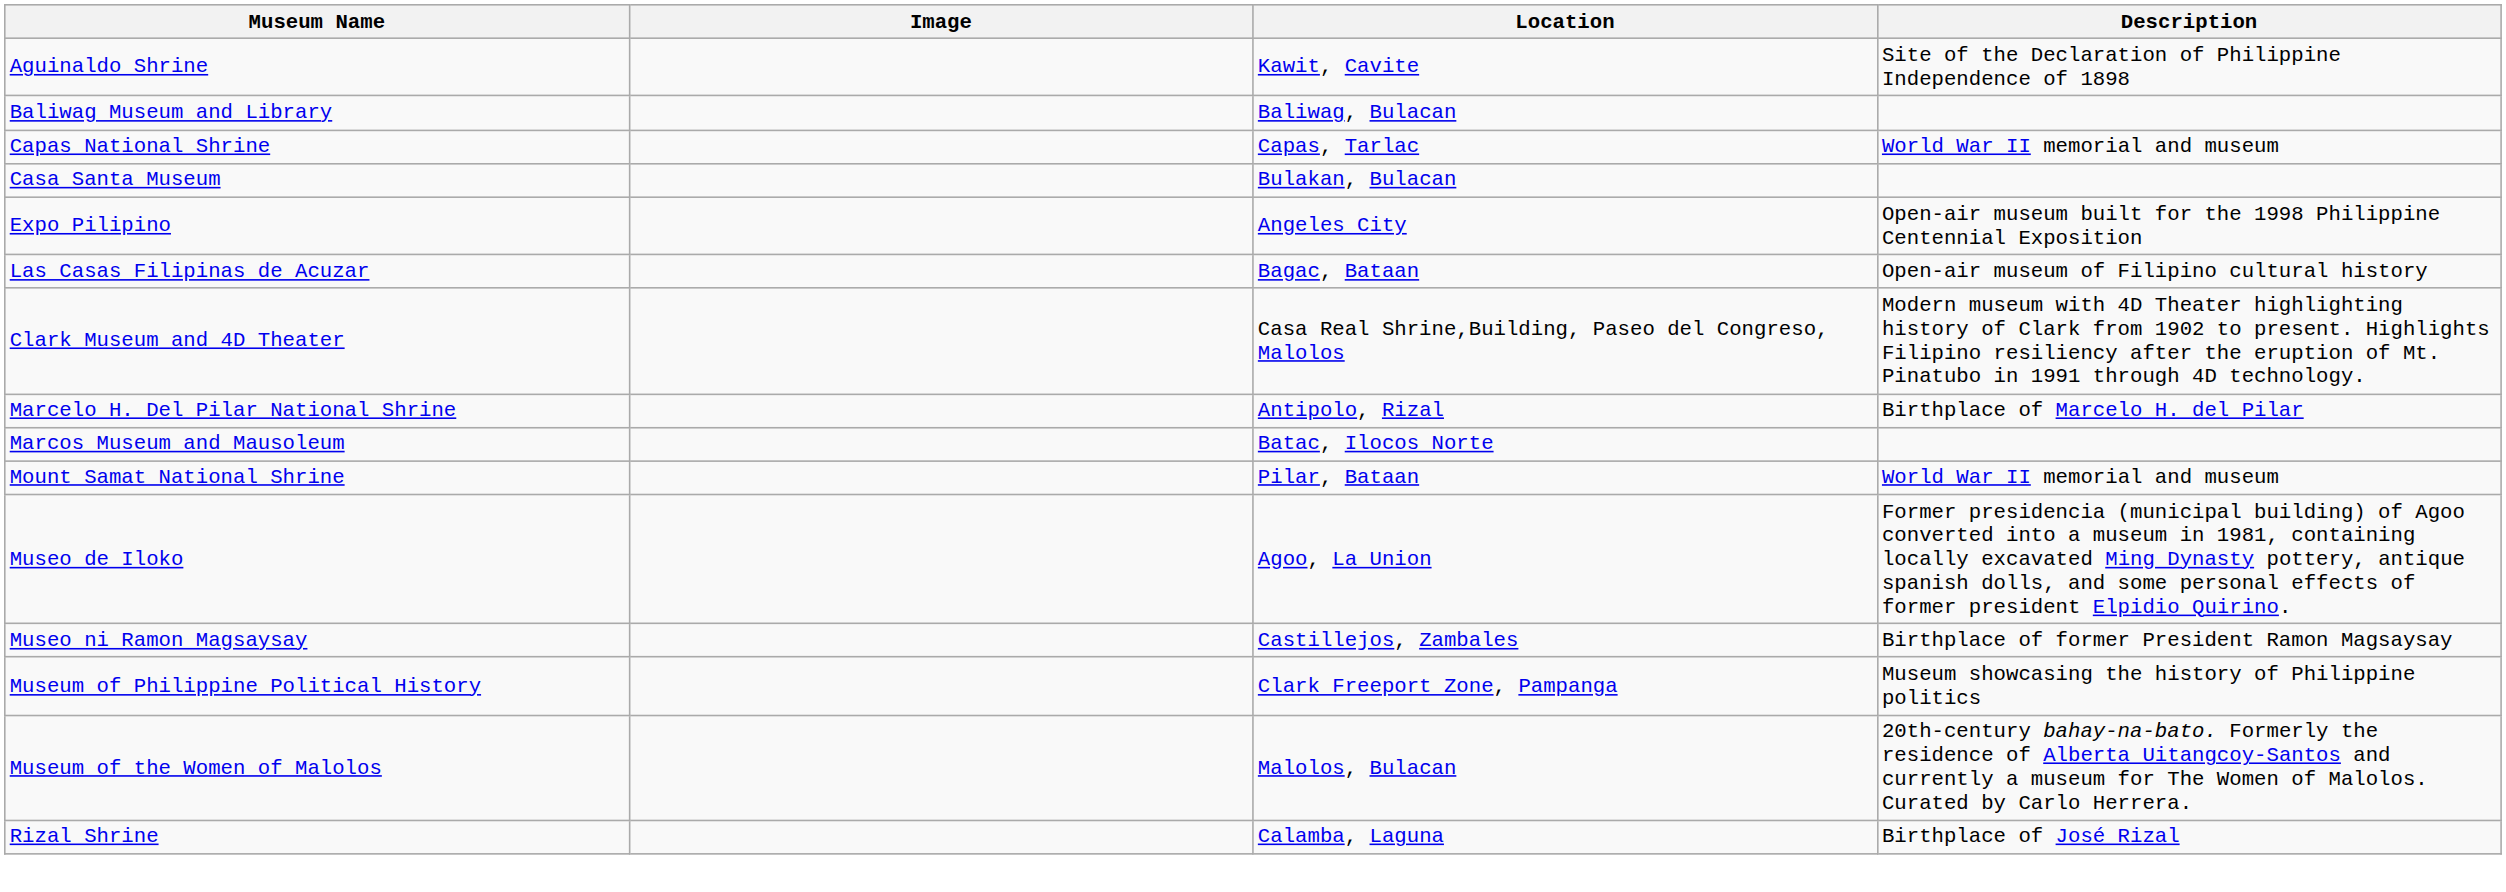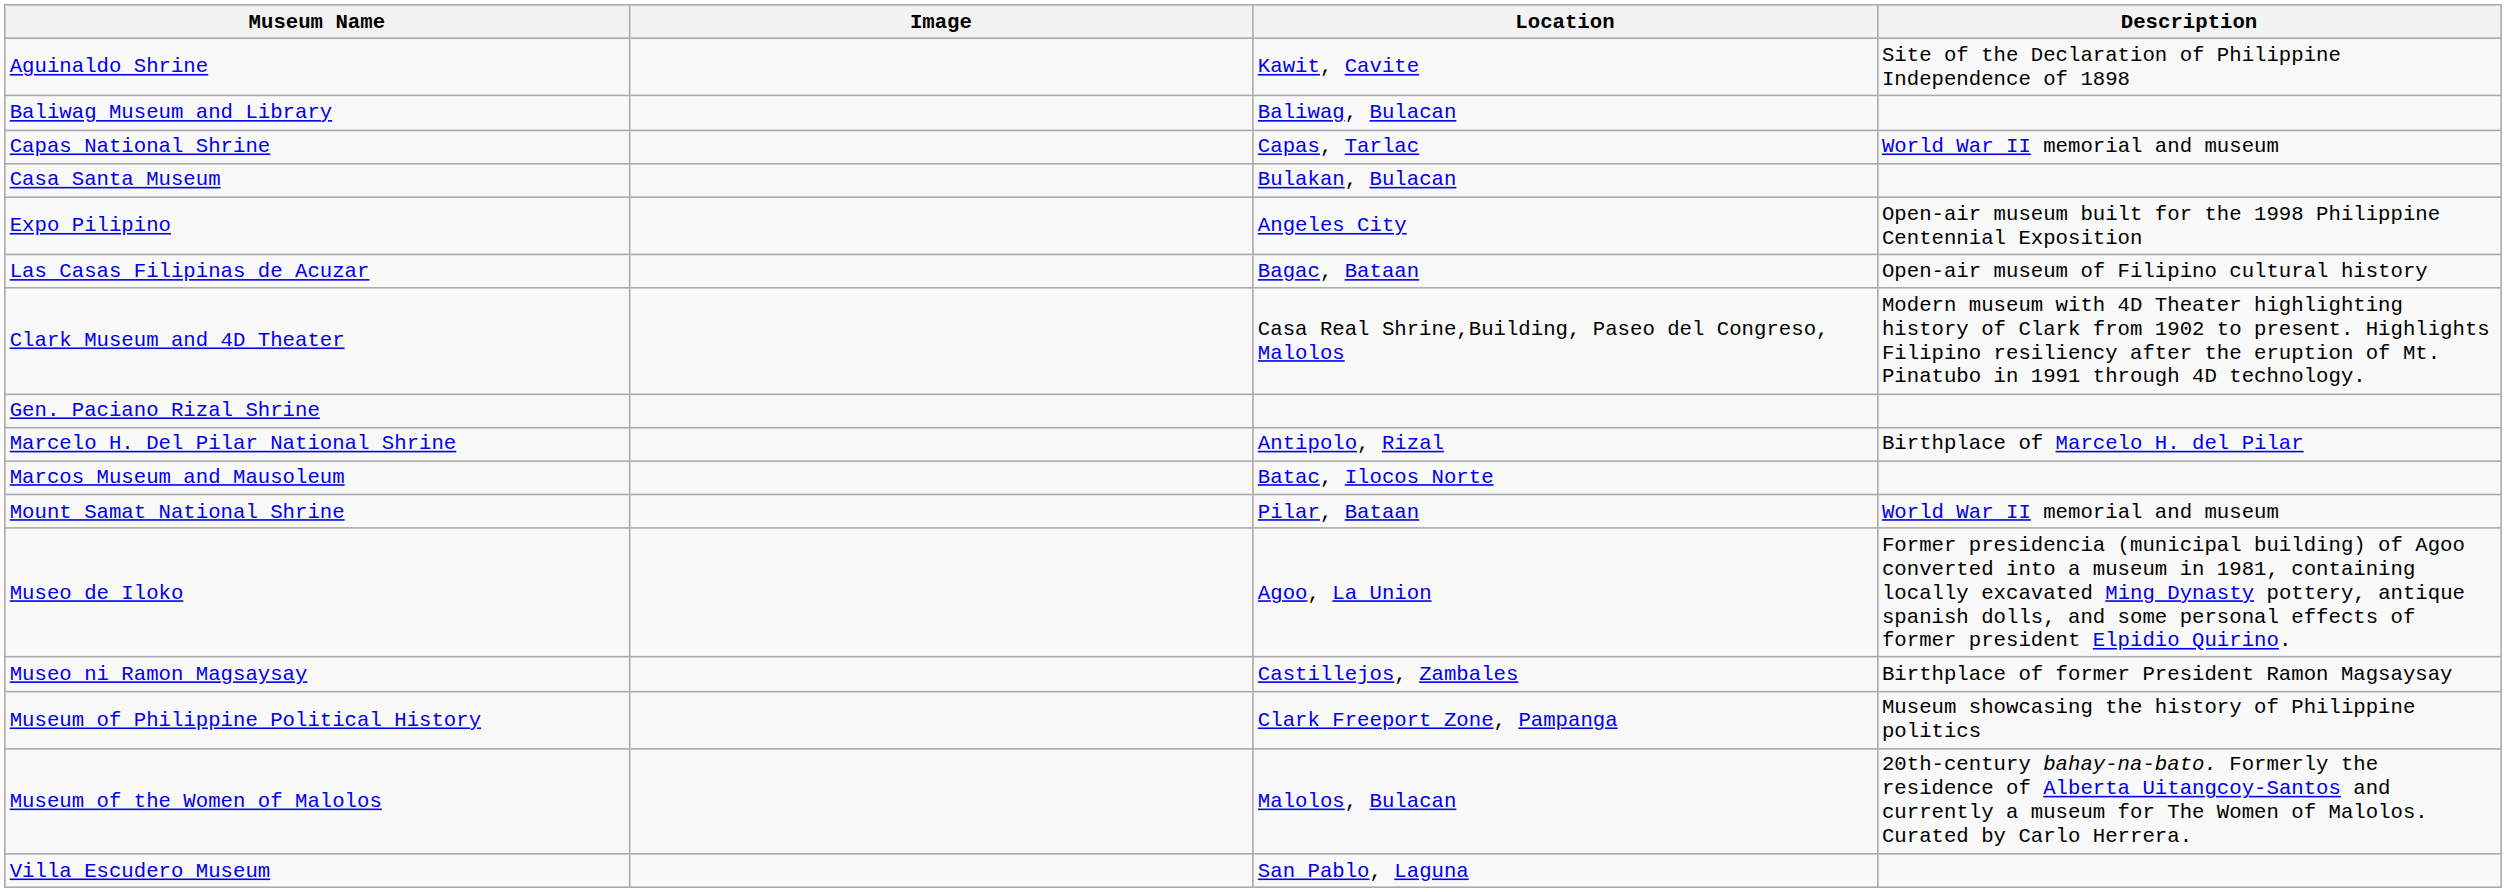 <table class="wikitable sortable">
 <tr>
 <th style="width:20%;">Museum Name</th>
 <th style="width:20%;">Image</th>
 <th style="width:20%;">Location</th>
 <th style="width:20%;">Description</th>
 </tr>
 <tr>
 <td><a href='#'>Aguinaldo Shrine</a></td>
 <td></td>
 <td><a href='#'>Kawit</a>, <a href='#'>Cavite</a></td>
 <td>Site of the Declaration of Philippine Independence of 1898</td>
 </tr>
 <tr>
 <td><a href='#'>Baliwag Museum and Library</a></td>
 <td></td>
 <td><a href='#'>Baliwag</a>, <a href='#'>Bulacan</a></td>
 <td></td>
 </tr>
 <tr>
 <td><a href='#'>Capas National Shrine</a></td>
 <td></td>
 <td><a href='#'>Capas</a>, <a href='#'>Tarlac</a></td>
 <td><a href='#'>World War II</a> memorial and museum</td>
 </tr>
 <tr>
 <td><a href='#'>Casa Santa Museum</a></td>
 <td></td>
 <td><a href='#'>Bulakan</a>, <a href='#'>Bulacan</a></td>
 <td></td>
 </tr>
 <tr>
 <td><a href='#'>Expo Pilipino</a></td>
 <td></td>
 <td><a href='#'>Angeles City</a></td>
 <td>Open-air museum built for the 1998 Philippine Centennial Exposition</td>
 </tr>
 <tr>
 <td><a href='#'>Las Casas Filipinas de Acuzar</a></td>
 <td></td>
 <td><a href='#'>Bagac</a>, <a href='#'>Bataan</a></td>
 <td>Open-air museum of Filipino cultural history</td>
 </tr>
 <tr>
 <td><a href='#'>Clark Museum and 4D Theater</a></td>
 <td></td>
 <td>Casa Real Shrine,Building, Paseo del Congreso, <a href='#'>Malolos</a></td>
 <td>Modern museum with 4D Theater highlighting history of Clark from 1902 to present. Highlights Filipino resiliency after the eruption of Mt. Pinatubo in 1991 through 4D technology.</td>
 </tr>
 <tr>
+<td><a href='#'>Gen. Paciano Rizal Shrine</a></td>
+<td></td>
+<td></td>
+<td></td>
+</tr>
+<tr>
 <td><a href='#'>Marcelo H. Del Pilar National Shrine</a></td>
 <td></td>
 <td><a href='#'>Antipolo</a>, <a href='#'>Rizal</a></td>
 <td>Birthplace of <a href='#'>Marcelo H. del Pilar</a></td>
 </tr>
 <tr>
 <td><a href='#'>Marcos Museum and Mausoleum</a></td>
 <td></td>
 <td><a href='#'>Batac</a>, <a href='#'>Ilocos Norte</a></td>
 <td></td>
 </tr>
 <tr>
 <td><a href='#'>Mount Samat National Shrine</a></td>
 <td></td>
 <td><a href='#'>Pilar</a>, <a href='#'>Bataan</a></td>
 <td><a href='#'>World War II</a> memorial and museum</td>
 </tr>
 <tr>
 <td><a href='#'>Museo de Iloko</a></td>
 <td></td>
 <td><a href='#'>Agoo</a>, <a href='#'>La Union</a></td>
 <td>Former presidencia (municipal building) of Agoo converted into a museum in 1981, containing locally excavated <a href='#'>Ming Dynasty</a> pottery, antique spanish dolls, and some personal effects of former president <a href='#'>Elpidio Quirino</a>.</td>
 </tr>
 <tr>
 <td><a href='#'>Museo ni Ramon Magsaysay</a></td>
 <td></td>
 <td><a href='#'>Castillejos</a>, <a href='#'>Zambales</a></td>
 <td>Birthplace of former President Ramon Magsaysay</td>
 </tr>
 <tr>
 <td><a href='#'>Museum of Philippine Political History</a></td>
 <td></td>
 <td><a href='#'>Clark Freeport Zone</a>, <a href='#'>Pampanga</a></td>
 <td>Museum showcasing the history of Philippine politics</td>
 </tr>
 <tr>
 <td><a href='#'>Museum of the Women of Malolos</a></td>
 <td></td>
 <td><a href='#'>Malolos</a>, <a href='#'>Bulacan</a></td>
 <td>20th-century <em>bahay-na-bato.</em> Formerly the residence of <a href='#'>Alberta Uitangcoy-Santos</a> and currently a museum for The Women of Malolos. Curated by Carlo Herrera.</td>
 </tr>
 <tr>
-<td><a href='#'>Rizal Shrine</a></td>
+<td><a href='#'>Villa Escudero Museum</a></td>
 <td></td>
-<td><a href='#'>Calamba</a>, <a href='#'>Laguna</a></td>
-<td>Birthplace of <a href='#'>José Rizal</a></td>
+<td><a href='#'>San Pablo</a>, <a href='#'>Laguna</a></td>
+<td></td>
 </tr>
 </table>
